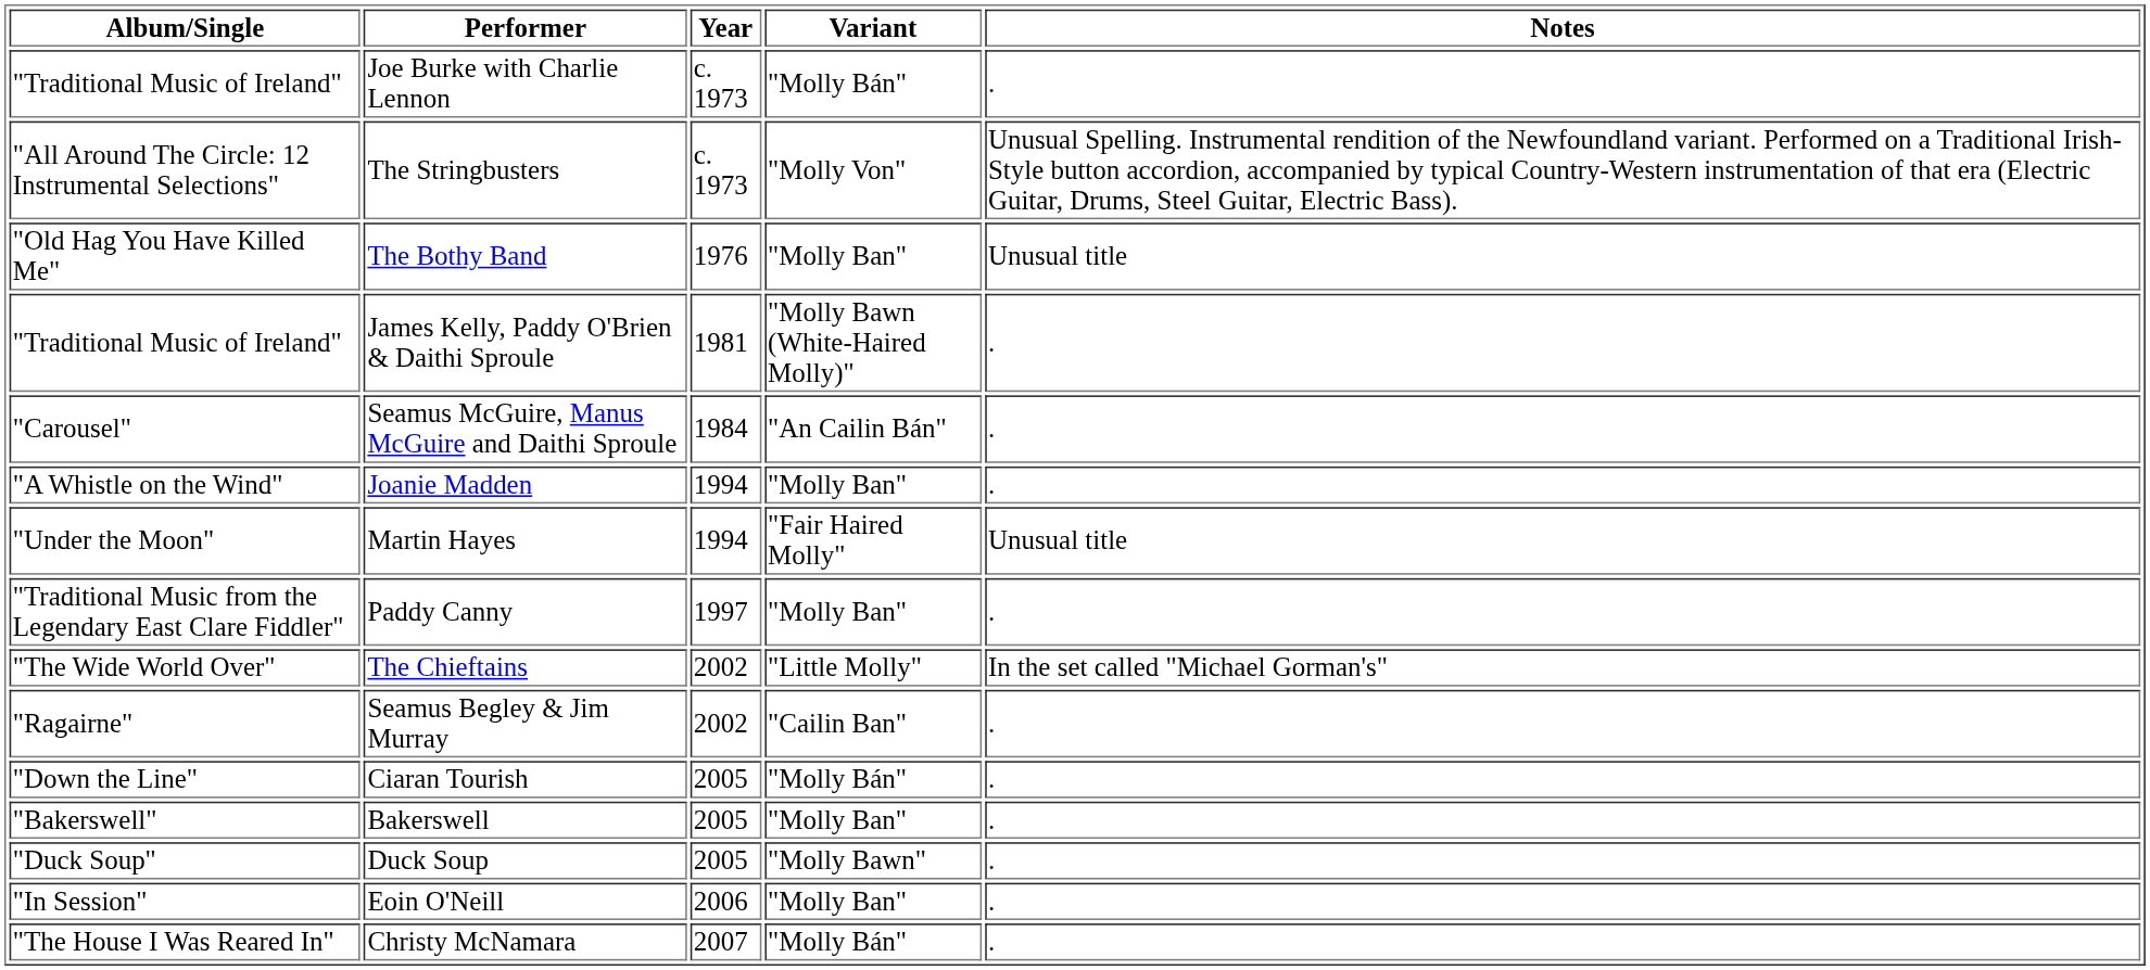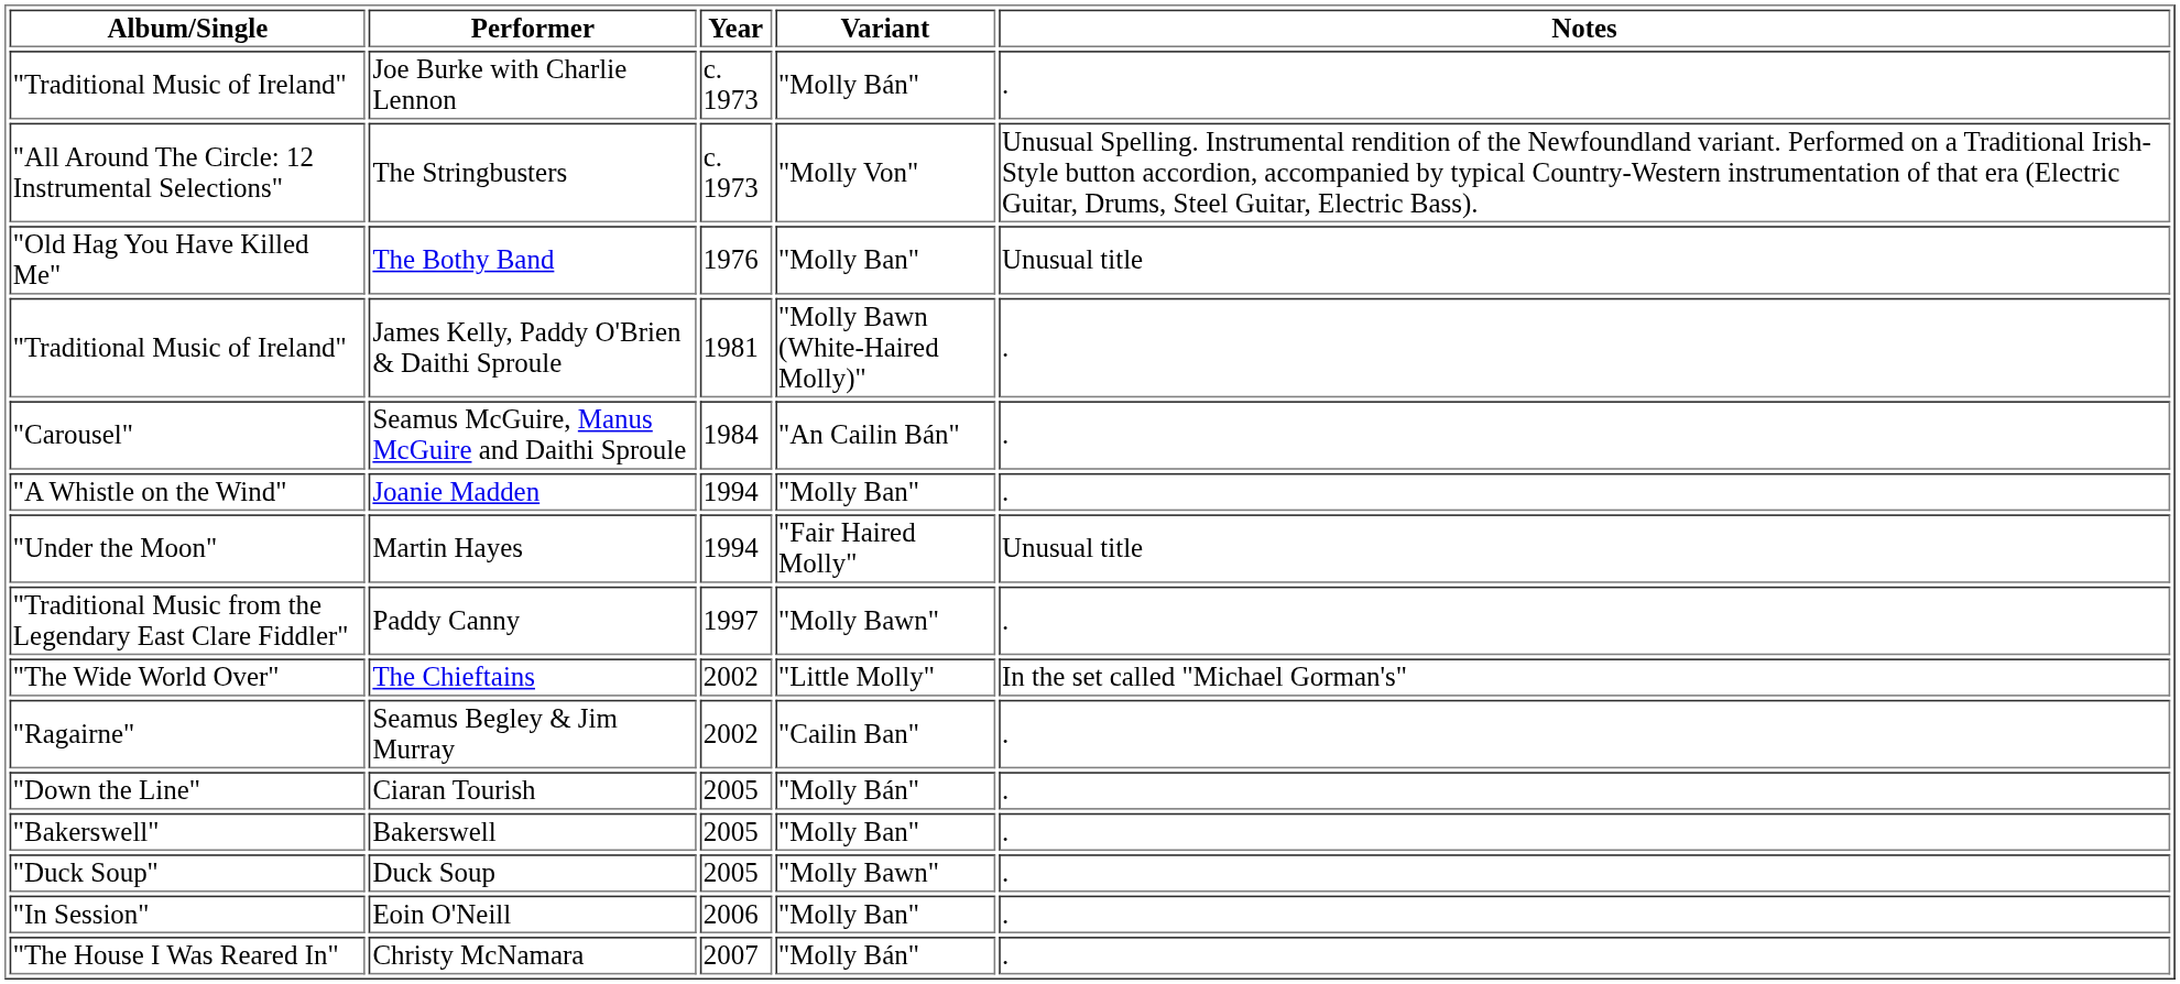 <table border="1">
 <tr>
 <th>Album/Single</th>
 <th>Performer</th>
 <th>Year</th>
 <th>Variant</th>
 <th>Notes</th>
 </tr>
 <tr>
 <td>"Traditional Music of Ireland"</td>
 <td>Joe Burke with Charlie Lennon</td>
 <td>c. 1973</td>
 <td>"Molly Bán"</td>
 <td>.</td>
 </tr>
 <tr>
 <td>"All Around The Circle: 12 Instrumental Selections"</td>
 <td>The Stringbusters</td>
 <td>c. 1973</td>
 <td>"Molly Von"</td>
 <td>Unusual Spelling. Instrumental rendition of the Newfoundland variant. Performed on a Traditional Irish-Style button accordion, accompanied by typical Country-Western instrumentation of that era (Electric Guitar, Drums, Steel Guitar, Electric Bass).</td>
 </tr>
 <tr>
 <td>"Old Hag You Have Killed Me"</td>
 <td><a href='#'>The Bothy Band</a></td>
 <td>1976</td>
 <td>"Molly Ban"</td>
 <td>Unusual title</td>
 </tr>
 <tr>
 <td>"Traditional Music of Ireland"</td>
 <td>James Kelly, Paddy O'Brien & Daithi Sproule</td>
 <td>1981</td>
 <td>"Molly Bawn (White-Haired Molly)"</td>
 <td>.</td>
 </tr>
 <tr>
 <td>"Carousel"</td>
 <td>Seamus McGuire, <a href='#'>Manus McGuire</a> and Daithi Sproule</td>
 <td>1984</td>
 <td>"An Cailin Bán"</td>
 <td>.</td>
 </tr>
 <tr>
 <td>"A Whistle on the Wind"</td>
 <td><a href='#'>Joanie Madden</a></td>
 <td>1994</td>
 <td>"Molly Ban"</td>
 <td>.</td>
 </tr>
 <tr>
 <td>"Under the Moon"</td>
 <td>Martin Hayes</td>
 <td>1994</td>
 <td>"Fair Haired Molly"</td>
 <td>Unusual title</td>
 </tr>
 <tr>
 <td>"Traditional Music from the Legendary East Clare Fiddler"</td>
 <td>Paddy Canny</td>
 <td>1997</td>
-<td>"Molly Ban"</td>
+<td>"Molly Bawn"</td>
 <td>.</td>
 </tr>
 <tr>
 <td>"The Wide World Over"</td>
 <td><a href='#'>The Chieftains</a></td>
 <td>2002</td>
 <td>"Little Molly"</td>
 <td>In the set called "Michael Gorman's"</td>
 </tr>
 <tr>
 <td>"Ragairne"</td>
 <td>Seamus Begley & Jim Murray</td>
 <td>2002</td>
 <td>"Cailin Ban"</td>
 <td>.</td>
 </tr>
 <tr>
 <td>"Down the Line"</td>
 <td>Ciaran Tourish</td>
 <td>2005</td>
 <td>"Molly Bán"</td>
 <td>.</td>
 </tr>
 <tr>
 <td>"Bakerswell"</td>
 <td>Bakerswell</td>
 <td>2005</td>
 <td>"Molly Ban"</td>
 <td>.</td>
 </tr>
 <tr>
 <td>"Duck Soup"</td>
 <td>Duck Soup</td>
 <td>2005</td>
 <td>"Molly Bawn"</td>
 <td>.</td>
 </tr>
 <tr>
 <td>"In Session"</td>
 <td>Eoin O'Neill</td>
 <td>2006</td>
 <td>"Molly Ban"</td>
 <td>.</td>
 </tr>
 <tr>
 <td>"The House I Was Reared In"</td>
 <td>Christy McNamara</td>
 <td>2007</td>
 <td>"Molly Bán"</td>
 <td>.</td>
 </tr>
 </table>
